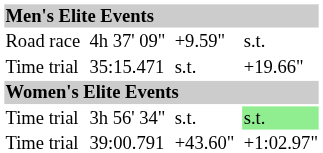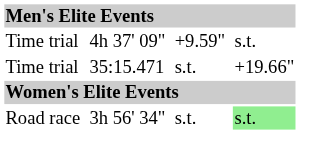 <table>
 <tr bgcolor="#cccccc">
 <td colspan=7><strong>Men's Elite Events</strong></td>
 </tr>
 <tr>
-<td>Road race<br></td>
+<td>Time trial<br></td>
 <td></td>
 <td>4h 37' 09"</td>
 <td></td>
 <td>+9.59"</td>
 <td></td>
 <td>s.t.</td>
 </tr>
 <tr>
 <td>Time trial<br></td>
 <td></td>
 <td>35:15.471</td>
 <td></td>
 <td>s.t.</td>
 <td></td>
 <td>+19.66"</td>
 </tr>
 <tr bgcolor="#cccccc">
 <td colspan=7><strong>Women's Elite Events</strong></td>
 </tr>
 <tr>
-<td>Time trial<br></td>
+<td>Road race<br></td>
 <td></td>
 <td>3h 56' 34"</td>
 <td></td>
 <td>s.t.</td>
 <td></td>
 <td style="background: lightgreen;">s.t.</td>
 </tr>
-<tr>
-<td>Time trial<br></td>
-<td></td>
-<td>39:00.791</td>
-<td></td>
-<td>+43.60"</td>
-<td></td>
-<td>+1:02.97"</td>
-</tr>
 </table>
